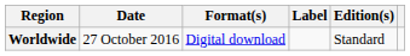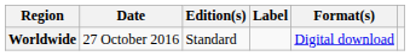 <table class="wikitable plainrowheaders">
 <tr>
 <th scope="col">Region</th>
 <th scope="col">Date</th>
+<th scope="col">Edition(s)</th>
+<th scope="col">Label</th>
 <th scope="col">Format(s)</th>
-<th scope="col">Label</th>
-<th scope="col">Edition(s)</th>
 <th scope="col"></th>
 </tr>
 <tr>
 <th scope="row">Worldwide</th>
 <td>27 October 2016</td>
+<td>Standard</td>
+<td></td>
 <td><a href='#'>Digital download</a></td>
-<td></td>
-<td>Standard</td>
 <td style="text-align:center;"></td>
 </tr>
 </table>
